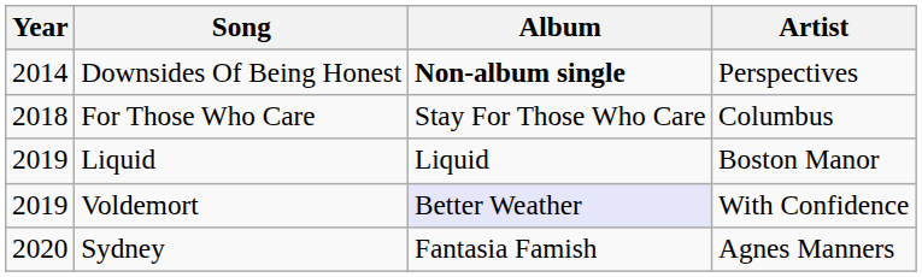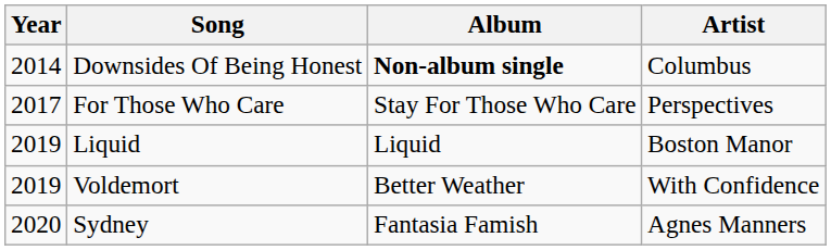 <table class="wikitable">
 <tr>
 <th>Year</th>
 <th>Song</th>
 <th>Album</th>
 <th>Artist</th>
 </tr>
 <tr>
 <td>2014</td>
 <td>Downsides Of Being Honest </td>
 <td><strong>Non-album single</strong></td>
-<td>Perspectives</td>
+<td>Columbus</td>
 </tr>
 <tr>
-<td>2018</td>
+<td>2017</td>
 <td>For Those Who Care</td>
 <td>Stay For Those Who Care</td>
-<td>Columbus</td>
+<td>Perspectives</td>
 </tr>
 <tr>
 <td>2019</td>
 <td>Liquid</td>
 <td>Liquid</td>
 <td>Boston Manor</td>
 </tr>
 <tr>
 <td>2019</td>
 <td>Voldemort</td>
-<td style="background: lavender;">Better Weather</td>
+<td>Better Weather</td>
 <td>With Confidence</td>
 </tr>
 <tr>
 <td>2020</td>
 <td>Sydney</td>
 <td>Fantasia Famish</td>
 <td>Agnes Manners</td>
 </tr>
 </table>
